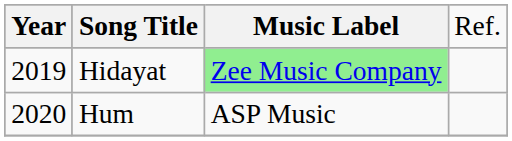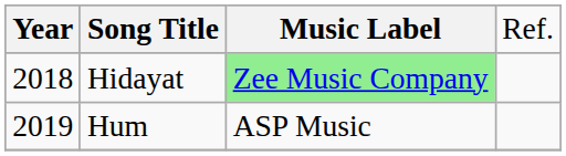 <table class="wikitable sortable">
 <tr>
 <th>Year</th>
 <th>Song Title</th>
 <th>Music Label</th>
 <td>Ref.</td>
 </tr>
 <tr>
-<td>2019</td>
+<td>2018</td>
 <td>Hidayat</td>
 <td style="background: lightgreen;"><a href='#'>Zee Music Company</a></td>
 <td></td>
 </tr>
 <tr>
-<td>2020</td>
+<td>2019</td>
 <td>Hum</td>
 <td>ASP Music</td>
 <td></td>
 </tr>
 <tr>
 </tr>
 </table>
